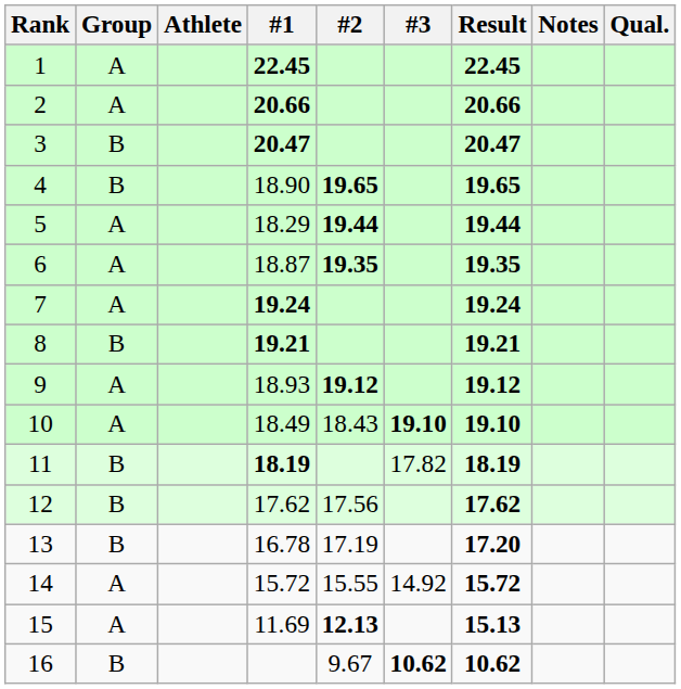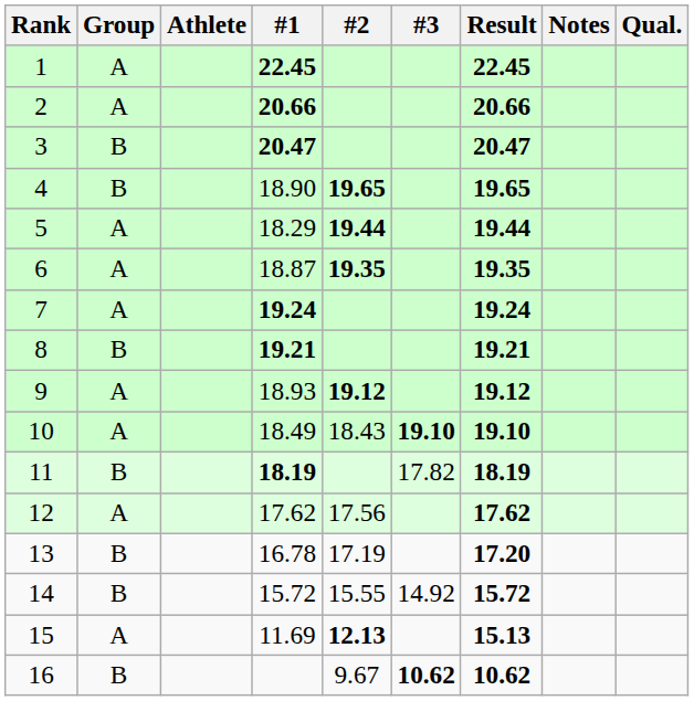 <table class="wikitable sortable" style="text-align:center">
 <tr>
 <th>Rank</th>
 <th>Group</th>
 <th>Athlete</th>
 <th>#1</th>
 <th>#2</th>
 <th>#3</th>
 <th>Result</th>
 <th>Notes</th>
 <th>Qual.</th>
 </tr>
 <tr bgcolor=ccffcc>
 <td>1</td>
 <td>A</td>
 <td align="left"></td>
 <td><strong>22.45</strong></td>
 <td></td>
 <td></td>
 <td><strong>22.45</strong></td>
 <td><strong></strong></td>
 <td></td>
 </tr>
 <tr bgcolor=ccffcc>
 <td>2</td>
 <td>A</td>
 <td align="left"></td>
 <td><strong>20.66</strong></td>
 <td></td>
 <td></td>
 <td><strong>20.66</strong></td>
 <td></td>
 <td></td>
 </tr>
 <tr bgcolor=ccffcc>
 <td>3</td>
 <td>B</td>
 <td align="left"></td>
 <td><strong>20.47</strong></td>
 <td></td>
 <td></td>
 <td><strong>20.47</strong></td>
 <td></td>
 <td></td>
 </tr>
 <tr bgcolor=ccffcc>
 <td>4</td>
 <td>B</td>
 <td align="left"></td>
 <td>18.90</td>
 <td><strong>19.65</strong></td>
 <td></td>
 <td><strong>19.65</strong></td>
 <td></td>
 <td></td>
 </tr>
 <tr bgcolor=ccffcc>
 <td>5</td>
 <td>A</td>
 <td align="left"></td>
 <td>18.29</td>
 <td><strong>19.44</strong></td>
 <td></td>
 <td><strong>19.44</strong></td>
 <td></td>
 <td></td>
 </tr>
 <tr bgcolor=ccffcc>
 <td>6</td>
 <td>A</td>
 <td align="left"></td>
 <td>18.87</td>
 <td><strong>19.35</strong></td>
 <td></td>
 <td><strong>19.35</strong></td>
 <td></td>
 <td></td>
 </tr>
 <tr bgcolor=ccffcc>
 <td>7</td>
 <td>A</td>
 <td align="left"></td>
 <td><strong>19.24</strong></td>
 <td></td>
 <td></td>
 <td><strong>19.24</strong></td>
 <td></td>
 <td></td>
 </tr>
 <tr bgcolor=ccffcc>
 <td>8</td>
 <td>B</td>
 <td align="left"></td>
 <td><strong>19.21</strong></td>
 <td></td>
 <td></td>
 <td><strong>19.21</strong></td>
 <td></td>
 <td></td>
 </tr>
 <tr bgcolor=ccffcc>
 <td>9</td>
 <td>A</td>
 <td align="left"></td>
 <td>18.93</td>
 <td><strong>19.12</strong></td>
 <td></td>
 <td><strong>19.12</strong></td>
 <td></td>
 <td></td>
 </tr>
 <tr bgcolor=ccffcc>
 <td>10</td>
 <td>A</td>
 <td align="left"></td>
 <td>18.49</td>
 <td>18.43</td>
 <td><strong>19.10</strong></td>
 <td><strong>19.10</strong></td>
 <td></td>
 <td></td>
 </tr>
 <tr bgcolor=ddffdd>
 <td>11</td>
 <td>B</td>
 <td align="left"></td>
 <td><strong>18.19</strong></td>
 <td></td>
 <td>17.82</td>
 <td><strong>18.19</strong></td>
 <td></td>
 <td></td>
 </tr>
 <tr bgcolor=ddffdd>
 <td>12</td>
-<td>B</td>
+<td>A</td>
 <td align="left"></td>
 <td>17.62</td>
 <td>17.56</td>
 <td></td>
 <td><strong>17.62</strong></td>
 <td></td>
 <td></td>
 </tr>
 <tr>
 <td>13</td>
 <td>B</td>
 <td align="left"></td>
 <td>16.78</td>
 <td>17.19</td>
 <td></td>
 <td><strong>17.20</strong></td>
 <td></td>
 <td></td>
 </tr>
 <tr>
 <td>14</td>
-<td>A</td>
+<td>B</td>
 <td align="left"></td>
 <td>15.72</td>
 <td>15.55</td>
 <td>14.92</td>
 <td><strong>15.72</strong></td>
 <td></td>
 <td></td>
 </tr>
 <tr>
 <td>15</td>
 <td>A</td>
 <td align="left"></td>
 <td>11.69</td>
 <td><strong>12.13</strong></td>
 <td></td>
 <td><strong>15.13</strong></td>
 <td></td>
 <td></td>
 </tr>
 <tr>
 <td>16</td>
 <td>B</td>
 <td align="left"></td>
 <td></td>
 <td>9.67</td>
 <td><strong>10.62</strong></td>
 <td><strong>10.62</strong></td>
 <td></td>
 <td></td>
 </tr>
 </table>
